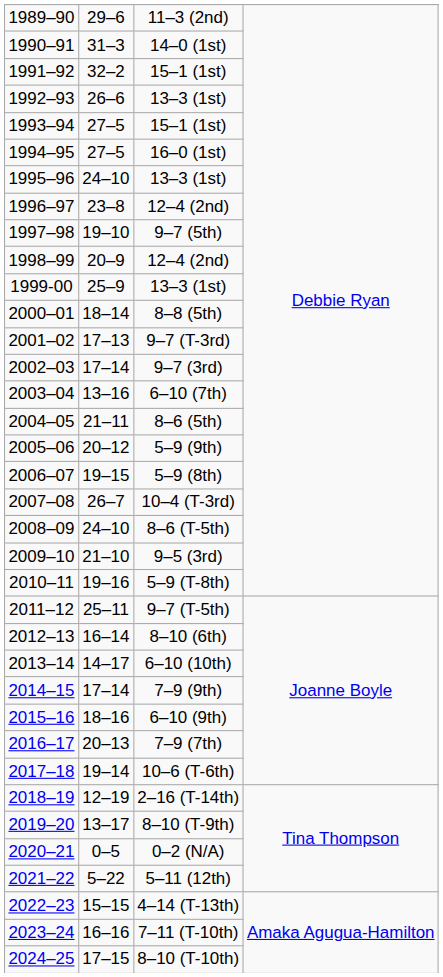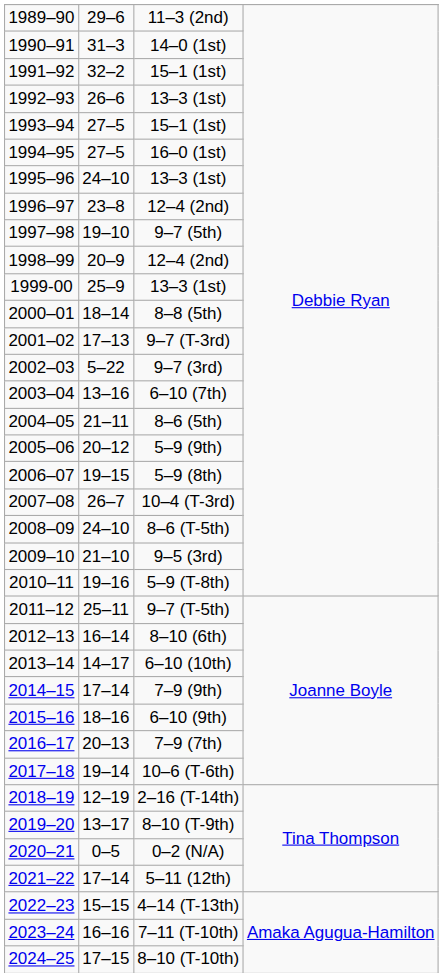 <table class="wikitable" style="text-align:center">
 <tr>
 </tr>
 <tr>
 <td>1989–90</td>
 <td>29–6</td>
 <td>11–3 (2nd)</td>
 <td rowspan="22"><a href='#'>Debbie Ryan</a></td>
 </tr>
 <tr>
 <td>1990–91</td>
 <td>31–3</td>
 <td>14–0 (1st)</td>
 </tr>
 <tr>
 <td>1991–92</td>
 <td>32–2</td>
 <td>15–1 (1st)</td>
 </tr>
 <tr>
 <td>1992–93</td>
 <td>26–6</td>
 <td>13–3 (1st)</td>
 </tr>
 <tr>
 <td>1993–94</td>
 <td>27–5</td>
 <td>15–1 (1st)</td>
 </tr>
 <tr>
 <td>1994–95</td>
 <td>27–5</td>
 <td>16–0 (1st)</td>
 </tr>
 <tr>
 <td>1995–96</td>
 <td>24–10</td>
 <td>13–3 (1st)</td>
 </tr>
 <tr>
 <td>1996–97</td>
 <td>23–8</td>
 <td>12–4 (2nd)</td>
 </tr>
 <tr>
 <td>1997–98</td>
 <td>19–10</td>
 <td>9–7 (5th)</td>
 </tr>
 <tr>
 <td>1998–99</td>
 <td>20–9</td>
 <td>12–4 (2nd)</td>
 </tr>
 <tr>
 <td>1999-00</td>
 <td>25–9</td>
 <td>13–3 (1st)</td>
 </tr>
 <tr>
 <td>2000–01</td>
 <td>18–14</td>
 <td>8–8 (5th)</td>
 </tr>
 <tr>
 <td>2001–02</td>
 <td>17–13</td>
 <td>9–7 (T-3rd)</td>
 </tr>
 <tr>
 <td>2002–03</td>
-<td>17–14</td>
+<td>5–22</td>
 <td>9–7 (3rd)</td>
 </tr>
 <tr>
 <td>2003–04</td>
 <td>13–16</td>
 <td>6–10 (7th)</td>
 </tr>
 <tr>
 <td>2004–05</td>
 <td>21–11</td>
 <td>8–6 (5th)</td>
 </tr>
 <tr>
 <td>2005–06</td>
 <td>20–12</td>
 <td>5–9 (9th)</td>
 </tr>
 <tr>
 <td>2006–07</td>
 <td>19–15</td>
 <td>5–9 (8th)</td>
 </tr>
 <tr>
 <td>2007–08</td>
 <td>26–7</td>
 <td>10–4 (T-3rd)</td>
 </tr>
 <tr>
 <td>2008–09</td>
 <td>24–10</td>
 <td>8–6 (T-5th)</td>
 </tr>
 <tr>
 <td>2009–10</td>
 <td>21–10</td>
 <td>9–5 (3rd)</td>
 </tr>
 <tr>
 <td>2010–11</td>
 <td>19–16</td>
 <td>5–9 (T-8th)</td>
 </tr>
 <tr>
 <td>2011–12</td>
 <td>25–11</td>
 <td>9–7 (T-5th)</td>
 <td rowspan="7"><a href='#'>Joanne Boyle</a></td>
 </tr>
 <tr>
 <td>2012–13</td>
 <td>16–14</td>
 <td>8–10 (6th)</td>
 </tr>
 <tr>
 <td>2013–14</td>
 <td>14–17</td>
 <td>6–10 (10th)</td>
 </tr>
 <tr>
 <td><a href='#'>2014–15</a></td>
 <td>17–14</td>
 <td>7–9 (9th)</td>
 </tr>
 <tr>
 <td><a href='#'>2015–16</a></td>
 <td>18–16</td>
 <td>6–10 (9th)</td>
 </tr>
 <tr>
 <td><a href='#'>2016–17</a></td>
 <td>20–13</td>
 <td>7–9 (7th)</td>
 </tr>
 <tr>
 <td><a href='#'>2017–18</a></td>
 <td>19–14</td>
 <td>10–6 (T-6th)</td>
 </tr>
 <tr>
 <td><a href='#'>2018–19</a></td>
 <td>12–19</td>
 <td>2–16 (T-14th)</td>
 <td rowspan=4><a href='#'>Tina Thompson</a></td>
 </tr>
 <tr>
 <td><a href='#'>2019–20</a></td>
 <td>13–17</td>
 <td>8–10 (T-9th)</td>
 </tr>
 <tr>
 <td><a href='#'>2020–21</a></td>
 <td>0–5</td>
 <td>0–2 (N/A)</td>
 </tr>
 <tr>
 <td><a href='#'>2021–22</a></td>
-<td>5–22</td>
+<td>17–14</td>
 <td>5–11 (12th)</td>
 </tr>
 <tr>
 <td><a href='#'>2022–23</a></td>
 <td>15–15</td>
 <td>4–14 (T-13th)</td>
 <td rowspan=3><a href='#'>Amaka Agugua-Hamilton</a></td>
 </tr>
 <tr>
 <td><a href='#'>2023–24</a></td>
 <td>16–16</td>
 <td>7–11 (T-10th)</td>
 </tr>
 <tr>
 <td><a href='#'>2024–25</a></td>
 <td>17–15</td>
 <td>8–10 (T-10th)</td>
 </tr>
 </table>
